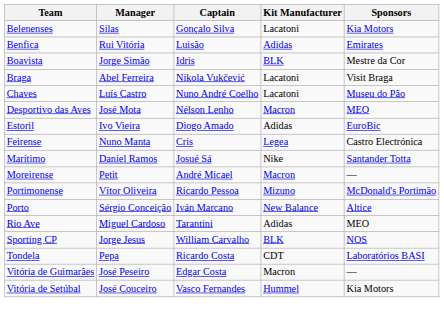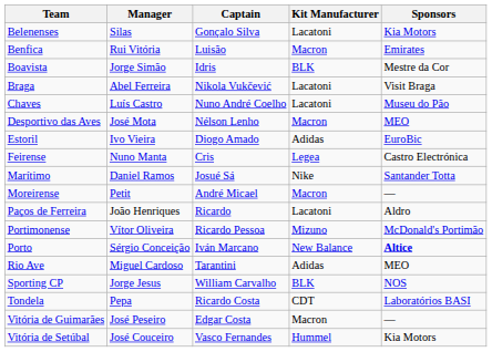 <table class="wikitable sortable" style="text-align: left;">
 <tr>
 <th>Team</th>
 <th>Manager</th>
 <th>Captain</th>
 <th>Kit Manufacturer</th>
 <th>Sponsors</th>
 </tr>
 <tr>
 <td><a href='#'>Belenenses</a></td>
 <td> <a href='#'>Silas</a></td>
 <td> <a href='#'>Gonçalo Silva</a></td>
 <td>Lacatoni</td>
 <td><a href='#'>Kia Motors</a></td>
 </tr>
 <tr>
 <td><a href='#'>Benfica</a></td>
 <td> <a href='#'>Rui Vitória</a></td>
 <td> <a href='#'>Luisão</a></td>
-<td><a href='#'>Adidas</a></td>
+<td><a href='#'>Macron</a></td>
 <td><a href='#'>Emirates</a></td>
 </tr>
 <tr>
 <td><a href='#'>Boavista</a></td>
 <td> <a href='#'>Jorge Simão</a></td>
 <td> <a href='#'>Idris</a></td>
 <td><a href='#'>BLK</a></td>
 <td>Mestre da Cor</td>
 </tr>
 <tr>
 <td><a href='#'>Braga</a></td>
 <td> <a href='#'>Abel Ferreira</a></td>
 <td> <a href='#'>Nikola Vukčević</a></td>
 <td>Lacatoni</td>
 <td>Visit Braga</td>
 </tr>
 <tr>
 <td><a href='#'>Chaves</a></td>
 <td> <a href='#'>Luís Castro</a></td>
 <td> <a href='#'>Nuno André Coelho</a></td>
 <td>Lacatoni</td>
 <td><a href='#'>Museu do Pão</a></td>
 </tr>
 <tr>
 <td><a href='#'>Desportivo das Aves</a></td>
 <td> <a href='#'>José Mota</a></td>
 <td> <a href='#'>Nélson Lenho</a></td>
 <td><a href='#'>Macron</a></td>
 <td><a href='#'>MEO</a></td>
 </tr>
 <tr>
 <td><a href='#'>Estoril</a></td>
 <td> <a href='#'>Ivo Vieira</a></td>
 <td> <a href='#'>Diogo Amado</a></td>
 <td>Adidas</td>
 <td><a href='#'>EuroBic</a></td>
 </tr>
 <tr>
 <td><a href='#'>Feirense</a></td>
 <td> <a href='#'>Nuno Manta</a></td>
 <td> <a href='#'>Cris</a></td>
 <td><a href='#'>Legea</a></td>
 <td>Castro Electrónica</td>
 </tr>
 <tr>
 <td><a href='#'>Marítimo</a></td>
 <td> <a href='#'>Daniel Ramos</a></td>
 <td> <a href='#'>Josué Sá</a></td>
 <td>Nike</td>
 <td><a href='#'>Santander Totta</a></td>
 </tr>
 <tr>
 <td><a href='#'>Moreirense</a></td>
 <td> <a href='#'>Petit</a></td>
 <td> <a href='#'>André Micael</a></td>
 <td><a href='#'>Macron</a></td>
 <td>—</td>
 </tr>
 <tr>
+<td><a href='#'>Paços de Ferreira</a></td>
+<td> João Henriques</td>
+<td> <a href='#'>Ricardo</a></td>
+<td>Lacatoni</td>
+<td>Aldro</td>
+</tr>
+<tr>
 <td><a href='#'>Portimonense</a></td>
 <td> <a href='#'>Vítor Oliveira</a></td>
 <td> <a href='#'>Ricardo Pessoa</a></td>
 <td><a href='#'>Mizuno</a></td>
 <td><a href='#'>McDonald's Portimão</a></td>
 </tr>
 <tr>
 <td><a href='#'>Porto</a></td>
 <td> <a href='#'>Sérgio Conceição</a></td>
 <td> <a href='#'>Iván Marcano</a></td>
 <td><a href='#'>New Balance</a></td>
-<td><a href='#'>Altice</a></td>
+<td><strong><a href='#'>Altice</a></strong></td>
 </tr>
 <tr>
 <td><a href='#'>Rio Ave</a></td>
 <td> <a href='#'>Miguel Cardoso</a></td>
 <td> <a href='#'>Tarantini</a></td>
 <td>Adidas</td>
 <td>MEO</td>
 </tr>
 <tr>
 <td><a href='#'>Sporting CP</a></td>
 <td> <a href='#'>Jorge Jesus</a></td>
 <td> <a href='#'>William Carvalho</a></td>
 <td><a href='#'>BLK</a></td>
 <td><a href='#'>NOS</a></td>
 </tr>
 <tr>
 <td><a href='#'>Tondela</a></td>
 <td> <a href='#'>Pepa</a></td>
 <td> <a href='#'>Ricardo Costa</a></td>
 <td>CDT</td>
 <td><a href='#'>Laboratórios BASI</a></td>
 </tr>
 <tr>
 <td><a href='#'>Vitória de Guimarães</a></td>
 <td> <a href='#'>José Peseiro</a></td>
 <td> <a href='#'>Edgar Costa</a></td>
 <td>Macron</td>
 <td>—</td>
 </tr>
 <tr>
 <td><a href='#'>Vitória de Setúbal</a></td>
 <td> <a href='#'>José Couceiro</a></td>
 <td> <a href='#'>Vasco Fernandes</a></td>
 <td><a href='#'>Hummel</a></td>
 <td>Kia Motors</td>
 </tr>
 </table>
